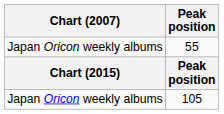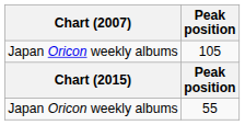 <table class="wikitable">
 <tr>
 <th>Chart (2007)</th>
 <th>Peak<br>position</th>
 </tr>
 <tr>
-<td>Japan <em>Oricon</em> weekly albums</td>
-<td align="center">55</td>
+<td>Japan <em><a href='#'>Oricon</a></em> weekly albums</td>
+<td align="center">105</td>
 </tr>
 <tr>
 <th>Chart (2015)</th>
 <th>Peak<br>position</th>
 </tr>
 <tr>
-<td>Japan <em><a href='#'>Oricon</a></em> weekly albums</td>
-<td align="center">105</td>
+<td>Japan <em>Oricon</em> weekly albums</td>
+<td align="center">55</td>
 </tr>
 </table>
